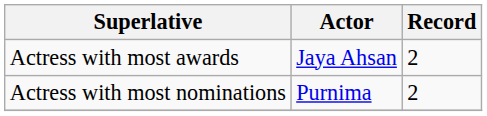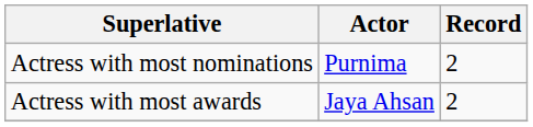 <table class="wikitable">
 <tr>
 <th>Superlative</th>
 <th>Actor</th>
 <th>Record</th>
 </tr>
 <tr>
+<td>Actress with most nominations</td>
+<td><a href='#'>Purnima</a></td>
+<td>2</td>
+</tr>
+<tr>
 <td>Actress with most awards</td>
 <td><a href='#'>Jaya Ahsan</a></td>
 <td>2</td>
 </tr>
 <tr>
-<td>Actress with most nominations</td>
-<td><a href='#'>Purnima</a></td>
-<td>2</td>
-</tr>
-<tr>
 </tr>
 </table>
